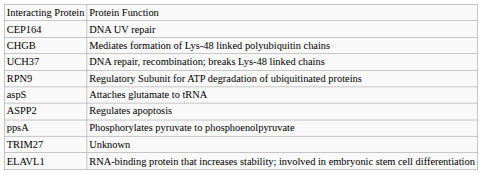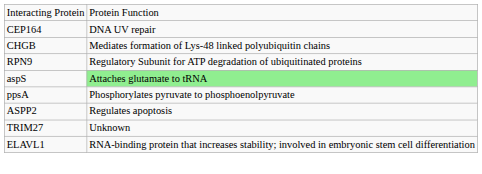 <table class="wikitable">
 <tr>
 <td>Interacting Protein</td>
 <td>Protein Function</td>
 </tr>
 <tr>
 <td>CEP164</td>
 <td>DNA UV repair</td>
 </tr>
 <tr>
 <td>CHGB</td>
 <td>Mediates formation of Lys-48 linked polyubiquitin chains</td>
 </tr>
 <tr>
-<td>UCH37</td>
-<td>DNA repair, recombination; breaks Lys-48 linked chains</td>
-</tr>
-<tr>
 <td>RPN9</td>
 <td>Regulatory Subunit for ATP degradation of ubiquitinated proteins</td>
 </tr>
 <tr>
 <td>aspS</td>
-<td>Attaches glutamate to tRNA</td>
+<td style="background: lightgreen;">Attaches glutamate to tRNA</td>
+</tr>
+<tr>
+<td>ppsA</td>
+<td>Phosphorylates pyruvate to phosphoenolpyruvate</td>
 </tr>
 <tr>
 <td>ASPP2</td>
 <td>Regulates apoptosis</td>
-</tr>
-<tr>
-<td>ppsA</td>
-<td>Phosphorylates pyruvate to phosphoenolpyruvate</td>
 </tr>
 <tr>
 <td>TRIM27</td>
 <td>Unknown</td>
 </tr>
 <tr>
 <td>ELAVL1</td>
 <td>RNA-binding protein that increases stability; involved in embryonic stem cell differentiation</td>
 </tr>
 </table>
